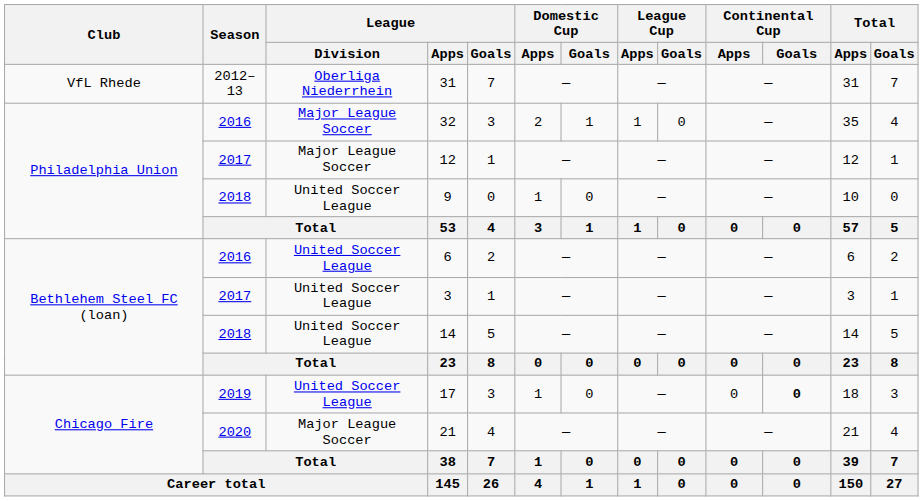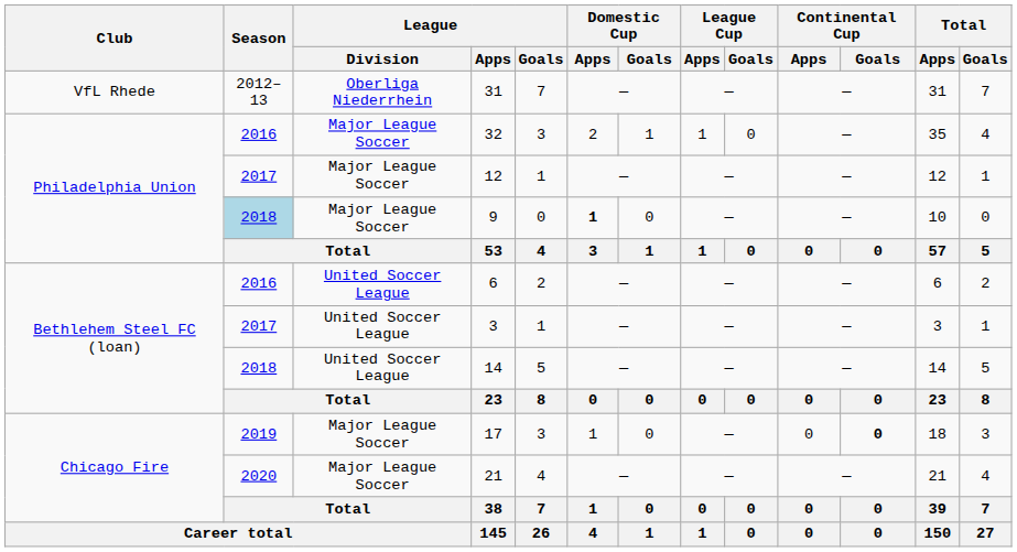 <table class="wikitable" style="text-align:center">
 <tr>
 <th rowspan="2">Club</th>
 <th rowspan="2">Season</th>
 <th colspan="3">League</th>
 <th colspan="2">Domestic Cup</th>
 <th colspan="2">League Cup</th>
 <th colspan="2">Continental Cup</th>
 <th colspan="2">Total</th>
 </tr>
 <tr>
 <th>Division</th>
 <th>Apps</th>
 <th>Goals</th>
 <th>Apps</th>
 <th>Goals</th>
 <th>Apps</th>
 <th>Goals</th>
 <th>Apps</th>
 <th>Goals</th>
 <th>Apps</th>
 <th>Goals</th>
 </tr>
 <tr>
 <td>VfL Rhede</td>
 <td>2012–13</td>
 <td><a href='#'>Oberliga Niederrhein</a></td>
 <td>31</td>
 <td>7</td>
 <td colspan="2">—</td>
 <td colspan="2">—</td>
 <td colspan="2">—</td>
 <td>31</td>
 <td>7</td>
 </tr>
 <tr>
 <td rowspan="4"><a href='#'>Philadelphia Union</a></td>
 <td><a href='#'>2016</a></td>
 <td><a href='#'>Major League Soccer</a></td>
 <td>32</td>
 <td>3</td>
 <td>2</td>
 <td>1</td>
 <td>1</td>
 <td>0</td>
 <td colspan="2">—</td>
 <td>35</td>
 <td>4</td>
 </tr>
 <tr>
 <td><a href='#'>2017</a></td>
 <td>Major League Soccer</td>
 <td>12</td>
 <td>1</td>
 <td colspan="2">—</td>
 <td colspan="2">—</td>
 <td colspan="2">—</td>
 <td>12</td>
 <td>1</td>
 </tr>
 <tr>
-<td><a href='#'>2018</a></td>
-<td>United Soccer League</td>
+<td style="background: lightblue;"><a href='#'>2018</a></td>
+<td>Major League Soccer</td>
 <td>9</td>
 <td>0</td>
-<td>1</td>
+<td><strong>1</strong></td>
 <td>0</td>
 <td colspan="2">—</td>
 <td colspan="2">—</td>
 <td>10</td>
 <td>0</td>
 </tr>
 <tr>
 <th colspan="2">Total</th>
 <th>53</th>
 <th>4</th>
 <th>3</th>
 <th>1</th>
 <th>1</th>
 <th>0</th>
 <th>0</th>
 <th>0</th>
 <th>57</th>
 <th>5</th>
 </tr>
 <tr>
 <td rowspan="4"><a href='#'>Bethlehem Steel FC</a> (loan)</td>
 <td><a href='#'>2016</a></td>
 <td><a href='#'>United Soccer League</a></td>
 <td>6</td>
 <td>2</td>
 <td colspan="2">—</td>
 <td colspan="2">—</td>
 <td colspan="2">—</td>
 <td>6</td>
 <td>2</td>
 </tr>
 <tr>
 <td><a href='#'>2017</a></td>
 <td>United Soccer League</td>
 <td>3</td>
 <td>1</td>
 <td colspan="2">—</td>
 <td colspan="2">—</td>
 <td colspan="2">—</td>
 <td>3</td>
 <td>1</td>
 </tr>
 <tr>
 <td><a href='#'>2018</a></td>
 <td>United Soccer League</td>
 <td>14</td>
 <td>5</td>
 <td colspan="2">—</td>
 <td colspan="2">—</td>
 <td colspan="2">—</td>
 <td>14</td>
 <td>5</td>
 </tr>
 <tr>
 <th colspan="2">Total</th>
 <th>23</th>
 <th>8</th>
 <th>0</th>
 <th>0</th>
 <th>0</th>
 <th>0</th>
 <th>0</th>
 <th>0</th>
 <th>23</th>
 <th>8</th>
 </tr>
 <tr>
 <td rowspan="3"><a href='#'>Chicago Fire</a></td>
 <td><a href='#'>2019</a></td>
-<td><a href='#'>United Soccer League</a></td>
+<td>Major League Soccer</td>
 <td>17</td>
 <td>3</td>
 <td>1</td>
 <td>0</td>
 <td colspan="2">—</td>
 <td>0</td>
 <td><strong>0</strong></td>
 <td>18</td>
 <td>3</td>
 </tr>
 <tr>
 <td><a href='#'>2020</a></td>
 <td>Major League Soccer</td>
 <td>21</td>
 <td>4</td>
 <td colspan="2">—</td>
 <td colspan="2">—</td>
 <td colspan="2">—</td>
 <td>21</td>
 <td>4</td>
 </tr>
 <tr>
 <th colspan="2">Total</th>
 <th>38</th>
 <th>7</th>
 <th>1</th>
 <th>0</th>
 <th>0</th>
 <th>0</th>
 <th>0</th>
 <th>0</th>
 <th>39</th>
 <th>7</th>
 </tr>
 <tr>
 <th colspan="3">Career total</th>
 <th>145</th>
 <th>26</th>
 <th>4</th>
 <th>1</th>
 <th>1</th>
 <th>0</th>
 <th>0</th>
 <th>0</th>
 <th>150</th>
 <th>27</th>
 </tr>
 </table>
